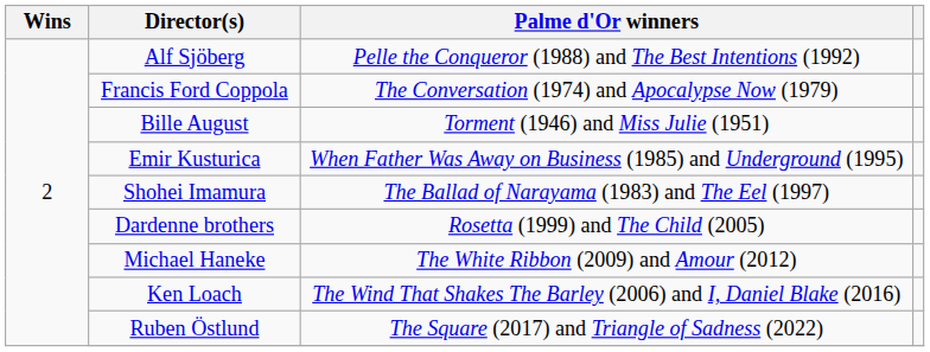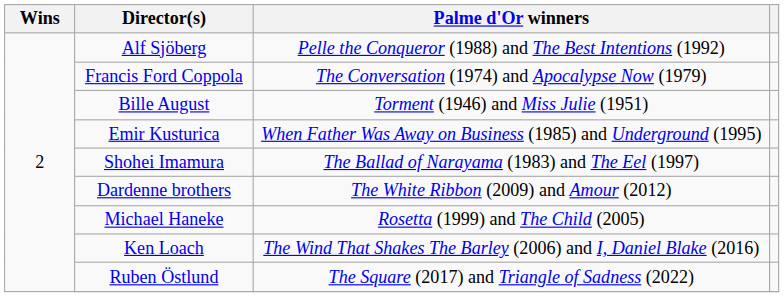 <table class="wikitable sortable" style="text-align: center">
 <tr>
 <th style="width:0055px;">Wins</th>
 <th style="width:0150px;">Director(s)</th>
 <th style="width:0450px;"><a href='#'>Palme d'Or</a> winners</th>
 <th scope="col" class="unsortable"></th>
 </tr>
 <tr>
 <td rowspan="10">2</td>
 <td><a href='#'>Alf Sjöberg</a></td>
 <td><em><a href='#'>Pelle the Conqueror</a></em> (1988) and <em><a href='#'>The Best Intentions</a></em> (1992)</td>
 <td></td>
 </tr>
 <tr>
 <td><a href='#'>Francis Ford Coppola</a></td>
 <td><em><a href='#'>The Conversation</a></em> (1974) and <em><a href='#'>Apocalypse Now</a></em> (1979)</td>
 <td></td>
 </tr>
 <tr>
 <td><a href='#'>Bille August</a> </td>
 <td><em><a href='#'>Torment</a></em> (1946) and <em><a href='#'>Miss Julie</a></em> (1951)</td>
 <td></td>
 </tr>
 <tr>
 <td><a href='#'>Emir Kusturica</a></td>
 <td><em><a href='#'>When Father Was Away on Business</a></em> (1985) and <em><a href='#'>Underground</a></em> (1995)</td>
 <td></td>
 </tr>
 <tr>
 <td><a href='#'>Shohei Imamura</a></td>
 <td><em><a href='#'>The Ballad of Narayama</a></em> (1983) and <em><a href='#'>The Eel</a></em> (1997)</td>
 <td></td>
 </tr>
 <tr>
 <td><a href='#'>Dardenne brothers</a></td>
-<td><em><a href='#'>Rosetta</a></em> (1999) and <em><a href='#'>The Child</a></em> (2005)</td>
+<td><em><a href='#'>The White Ribbon</a></em> (2009) and <em><a href='#'>Amour</a></em> (2012)</td>
 <td></td>
 </tr>
 <tr>
 <td><a href='#'>Michael Haneke</a> </td>
-<td><em><a href='#'>The White Ribbon</a></em> (2009) and <em><a href='#'>Amour</a></em> (2012)</td>
+<td><em><a href='#'>Rosetta</a></em> (1999) and <em><a href='#'>The Child</a></em> (2005)</td>
 <td></td>
 </tr>
 <tr>
 <td><a href='#'>Ken Loach</a></td>
 <td><em><a href='#'>The Wind That Shakes The Barley</a></em> (2006) and <em><a href='#'>I, Daniel Blake</a></em> (2016)</td>
 <td></td>
 </tr>
 <tr>
 <td><a href='#'>Ruben Östlund</a> </td>
 <td><em><a href='#'>The Square</a></em> (2017) and <em><a href='#'>Triangle of Sadness</a></em> (2022)</td>
 <td></td>
 </tr>
 <tr>
 </tr>
 </table>
